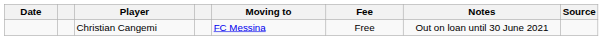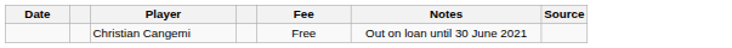 <table class="wikitable sortable">
 <tr>
 <th style="width:80px;">Date</th>
 <th style="width:20px;"></th>
 <th style="width:190px;">Player</th>
 <th style="width:20px;"></th>
-<th style="width:180px;">Moving to</th>
 <th style="width:120px;" class="unsortable">Fee</th>
 <th style="width:250px;" class="unsortable">Notes</th>
 <th style="width:20px;">Source</th>
 </tr>
 <tr>
 <td></td>
 <td align=center></td>
 <td> Christian Cangemi</td>
 <td align=center></td>
-<td> <a href='#'>FC Messina</a></td>
 <td align=center>Free</td>
 <td align=center>Out on loan until 30 June 2021</td>
 <td></td>
 </tr>
 </table>
